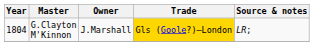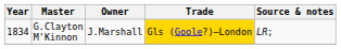 <table class=" wikitable">
 <tr>
 <th>Year</th>
 <th>Master</th>
 <th>Owner</th>
 <th>Trade</th>
 <th>Source & notes</th>
 </tr>
 <tr>
-<td>1804</td>
+<td>1834</td>
 <td>G.Clayton<br>M'Kinnon</td>
 <td>J.Marshall</td>
 <td style="background: gold;">Gls (<a href='#'>Goole</a>?)–London</td>
 <td><em>LR</em>;</td>
 </tr>
 <tr>
 </tr>
 </table>
